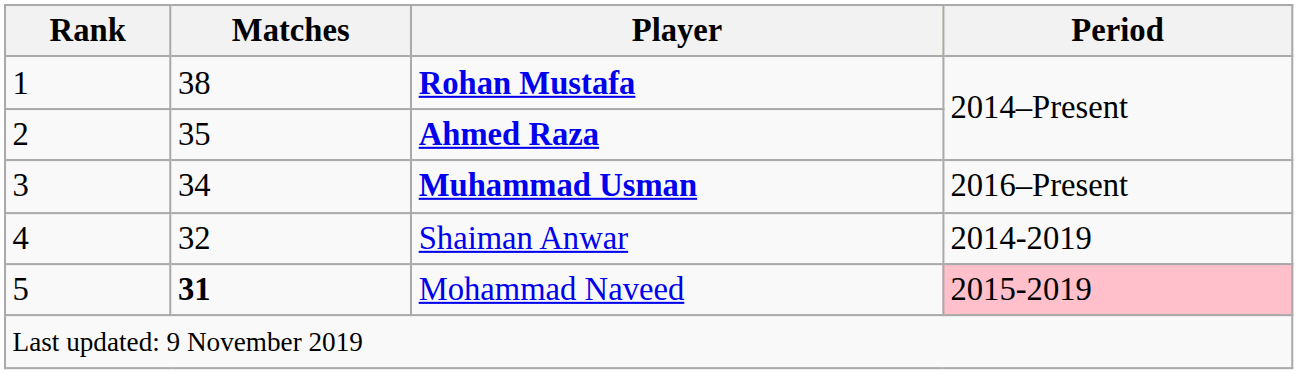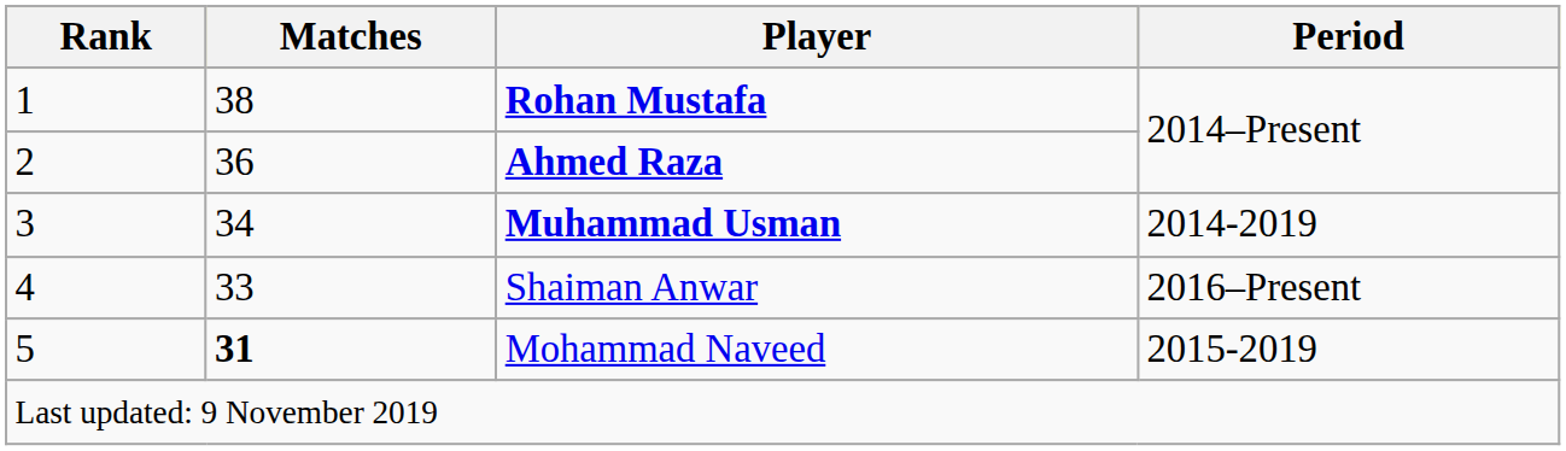 <table class="wikitable" style="width:50%;">
 <tr style="background:#ff9;">
 <th>Rank</th>
 <th>Matches</th>
 <th>Player</th>
 <th>Period</th>
 </tr>
 <tr>
 <td>1</td>
 <td>38</td>
 <td><strong><a href='#'>Rohan Mustafa</a></strong></td>
 <td rowspan=2>2014–Present</td>
 </tr>
 <tr>
 <td>2</td>
-<td>35</td>
+<td>36</td>
 <td><strong><a href='#'>Ahmed Raza</a></strong></td>
 </tr>
 <tr>
 <td>3</td>
 <td>34</td>
 <td><strong><a href='#'>Muhammad Usman</a></strong></td>
-<td>2016–Present</td>
+<td>2014-2019</td>
 </tr>
 <tr>
 <td>4</td>
-<td>32</td>
+<td>33</td>
 <td><a href='#'>Shaiman Anwar</a></td>
-<td>2014-2019</td>
+<td>2016–Present</td>
 </tr>
 <tr>
 <td>5</td>
 <td><strong>31</strong></td>
 <td><a href='#'>Mohammad Naveed</a></td>
-<td style="background: pink;">2015-2019</td>
+<td>2015-2019</td>
 </tr>
 <tr>
 <td colspan=4><small>Last updated: 9 November 2019</small></td>
 </tr>
 </table>
